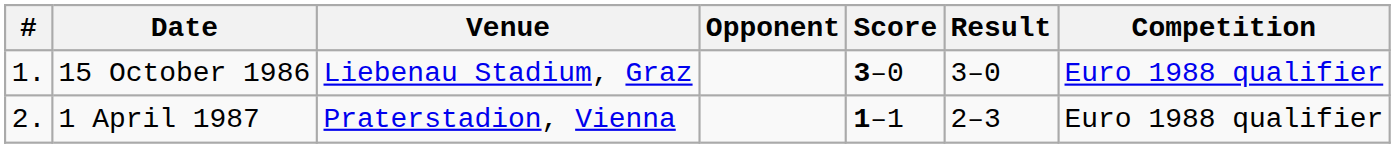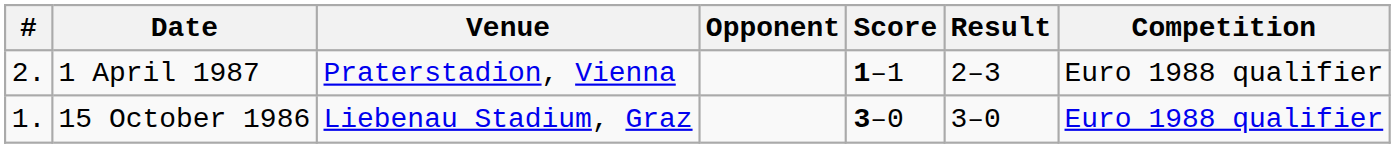 <table class="wikitable">
 <tr>
 <th>#</th>
 <th>Date</th>
 <th>Venue</th>
 <th>Opponent</th>
 <th>Score</th>
 <th>Result</th>
 <th>Competition</th>
 </tr>
 <tr>
+<td>2.</td>
+<td>1 April 1987</td>
+<td><a href='#'>Praterstadion</a>, <a href='#'>Vienna</a></td>
+<td></td>
+<td><strong>1</strong>–1</td>
+<td>2–3</td>
+<td>Euro 1988 qualifier</td>
+</tr>
+<tr>
 <td>1.</td>
 <td>15 October 1986</td>
 <td><a href='#'>Liebenau Stadium</a>, <a href='#'>Graz</a></td>
 <td></td>
 <td><strong>3</strong>–0</td>
 <td>3–0</td>
 <td><a href='#'>Euro 1988 qualifier</a></td>
 </tr>
-<tr>
-<td>2.</td>
-<td>1 April 1987</td>
-<td><a href='#'>Praterstadion</a>, <a href='#'>Vienna</a></td>
-<td></td>
-<td><strong>1</strong>–1</td>
-<td>2–3</td>
-<td>Euro 1988 qualifier</td>
-</tr>
 </table>
